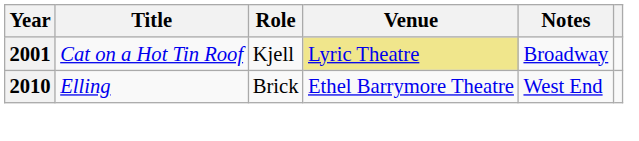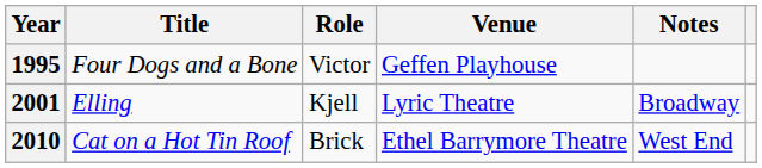 <table class="wikitable plainrowheaders sortable" style="margin-right: 0;">
 <tr>
 <th scope="col">Year</th>
 <th scope="col">Title</th>
 <th scope="col">Role</th>
 <th scope="col">Venue</th>
 <th scope="col">Notes</th>
 <th scope="col" class="unsortable"></th>
 </tr>
 <tr>
+<th scope=row>1995</th>
+<td><em>Four Dogs and a Bone</em></td>
+<td>Victor</td>
+<td><a href='#'>Geffen Playhouse</a></td>
+<td></td>
+<td style="text-align: center;"></td>
+</tr>
+<tr>
 <th scope=row>2001</th>
-<td><em><a href='#'>Cat on a Hot Tin Roof</a></em></td>
+<td><em><a href='#'>Elling</a></em></td>
 <td>Kjell</td>
-<td style="background: khaki;"><a href='#'>Lyric Theatre</a></td>
+<td><a href='#'>Lyric Theatre</a></td>
 <td><a href='#'>Broadway</a></td>
 <td style="text-align: center;"></td>
 </tr>
 <tr>
 <th scope=row>2010</th>
-<td><em><a href='#'>Elling</a></em></td>
+<td><em><a href='#'>Cat on a Hot Tin Roof</a></em></td>
 <td>Brick</td>
 <td><a href='#'>Ethel Barrymore Theatre</a></td>
 <td><a href='#'>West End</a></td>
 <td style="text-align: center;"></td>
 </tr>
 </table>
